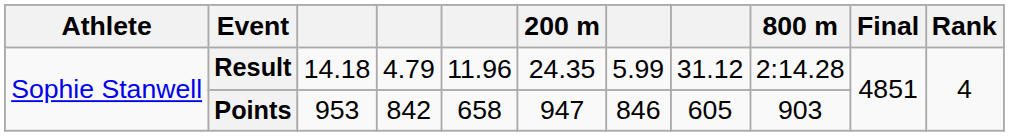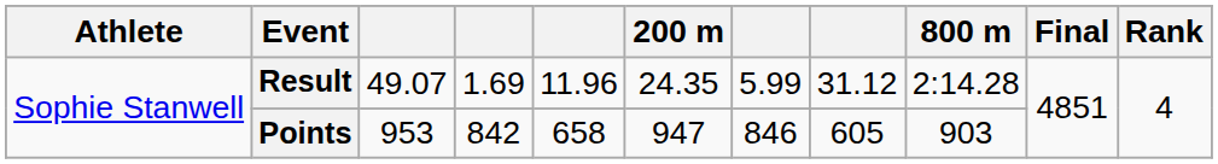 <table class="wikitable" style="font-size:90%;">
 <tr>
 <th>Athlete</th>
 <th>Event</th>
 <th></th>
 <th></th>
 <th></th>
 <th>200 m</th>
 <th></th>
 <th></th>
 <th>800 m</th>
 <th>Final</th>
 <th>Rank</th>
 </tr>
 <tr align=center>
 <td align=left rowspan=2><a href='#'>Sophie Stanwell</a></td>
 <th style="font-size:95%">Result</th>
-<td>14.18</td>
-<td>4.79</td>
+<td>49.07</td>
+<td>1.69</td>
 <td>11.96</td>
 <td>24.35</td>
 <td>5.99</td>
 <td>31.12</td>
 <td>2:14.28</td>
 <td rowspan=2>4851</td>
 <td rowspan=2>4</td>
 </tr>
 <tr align=center>
 <th style="font-size:95%">Points</th>
 <td>953</td>
 <td>842</td>
 <td>658</td>
 <td>947</td>
 <td>846</td>
 <td>605</td>
 <td>903</td>
 </tr>
 </table>
